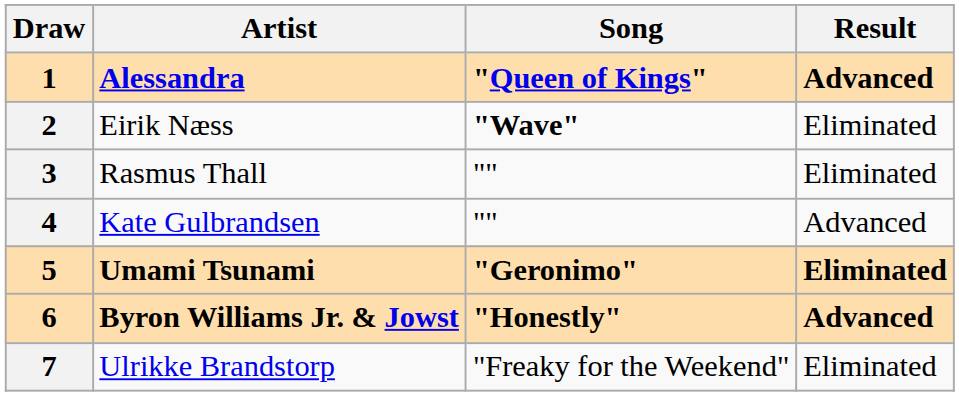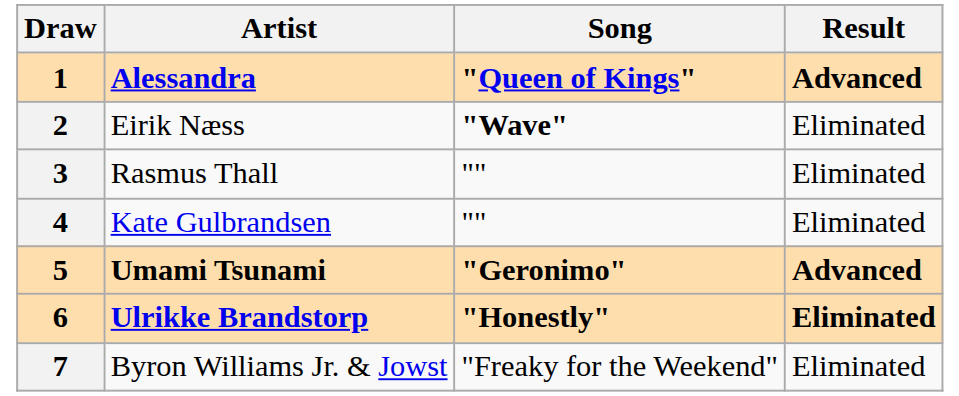 <table class="sortable wikitable plainrowheaders" style="margin: 1em auto 1em auto">
 <tr>
 <th scope="col">Draw</th>
 <th scope="col">Artist</th>
 <th scope="col">Song</th>
 <th scope="col">Result</th>
 </tr>
 <tr style="font-weight:bold; background:navajowhite;">
 <th scope="row" style="text-align:center; font-weight:bold; background:navajowhite;">1</th>
 <td><a href='#'>Alessandra</a></td>
 <td>"<a href='#'>Queen of Kings</a>"</td>
 <td>Advanced</td>
 </tr>
 <tr>
 <th scope="row" style="text-align:center;">2</th>
 <td>Eirik Næss</td>
 <td><strong>"Wave"</strong></td>
 <td>Eliminated</td>
 </tr>
 <tr>
 <th scope="row" style="text-align:center;">3</th>
 <td>Rasmus Thall</td>
 <td>""</td>
 <td>Eliminated</td>
 </tr>
 <tr>
 <th scope="row" style="text-align:center;">4</th>
 <td><a href='#'>Kate Gulbrandsen</a></td>
 <td>""</td>
-<td>Advanced</td>
+<td>Eliminated</td>
 </tr>
 <tr style="font-weight:bold; background:navajowhite;">
 <th scope="row" style="text-align:center; font-weight:bold; background:navajowhite;">5</th>
 <td>Umami Tsunami</td>
 <td>"Geronimo"</td>
-<td>Eliminated</td>
+<td>Advanced</td>
 </tr>
 <tr style="font-weight:bold; background:navajowhite;">
 <th scope="row" style="text-align:center; font-weight:bold; background:navajowhite;">6</th>
-<td>Byron Williams Jr. & <a href='#'>Jowst</a></td>
+<td><a href='#'>Ulrikke Brandstorp</a></td>
 <td>"Honestly"</td>
-<td>Advanced</td>
+<td>Eliminated</td>
 </tr>
 <tr>
 <th scope="row" style="text-align:center;">7</th>
-<td><a href='#'>Ulrikke Brandstorp</a></td>
+<td>Byron Williams Jr. & <a href='#'>Jowst</a></td>
 <td>"Freaky for the Weekend"</td>
 <td>Eliminated</td>
 </tr>
 </table>
